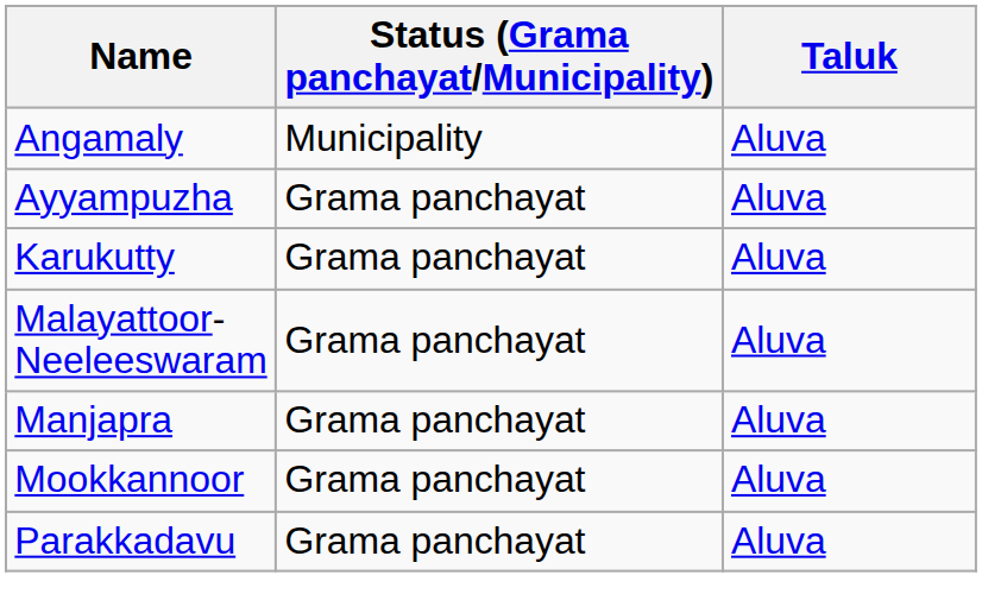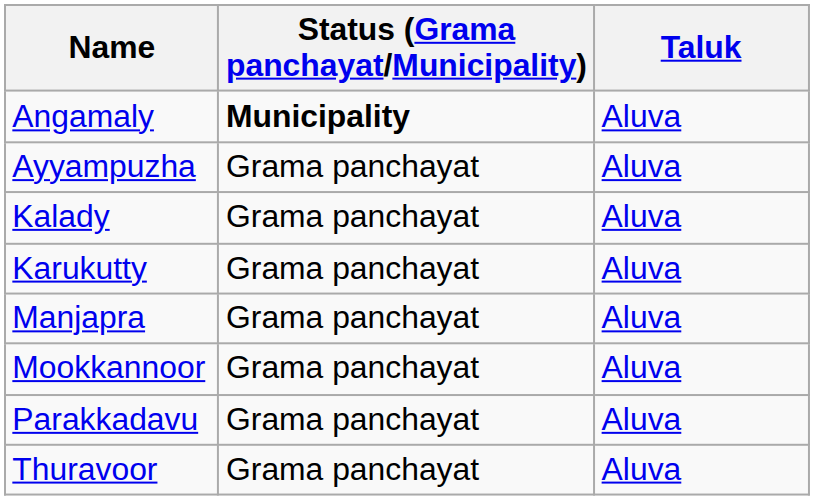 <table class="wikitable sortable static-row-numbers static-row-header-hash">
 <tr>
 <th width="100px">Name</th>
 <th width="130px">Status (<a href='#'>Grama panchayat</a>/<a href='#'>Municipality</a>)</th>
 <th width="100px"><a href='#'>Taluk</a></th>
 </tr>
 <tr>
 <td><a href='#'>Angamaly</a></td>
-<td>Municipality</td>
+<td><strong>Municipality</strong></td>
 <td><a href='#'>Aluva</a></td>
 </tr>
 <tr>
 <td><a href='#'>Ayyampuzha</a></td>
 <td>Grama panchayat</td>
 <td><a href='#'>Aluva</a></td>
 </tr>
 <tr>
-<td><a href='#'>Karukutty</a></td>
+<td><a href='#'>Kalady</a></td>
 <td>Grama panchayat</td>
 <td><a href='#'>Aluva</a></td>
 </tr>
 <tr>
-<td><a href='#'>Malayattoor</a>-<a href='#'>Neeleeswaram</a></td>
+<td><a href='#'>Karukutty</a></td>
 <td>Grama panchayat</td>
 <td><a href='#'>Aluva</a></td>
 </tr>
 <tr>
 <td><a href='#'>Manjapra</a></td>
 <td>Grama panchayat</td>
 <td><a href='#'>Aluva</a></td>
 </tr>
 <tr>
 <td><a href='#'>Mookkannoor</a></td>
 <td>Grama panchayat</td>
 <td><a href='#'>Aluva</a></td>
 </tr>
 <tr>
 <td><a href='#'>Parakkadavu</a></td>
 <td>Grama panchayat</td>
 <td><a href='#'>Aluva</a></td>
 </tr>
+<tr>
+<td><a href='#'>Thuravoor</a></td>
+<td>Grama panchayat</td>
+<td><a href='#'>Aluva</a></td>
+</tr>
 </table>
